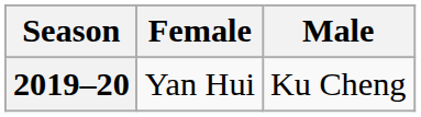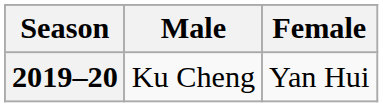 <table class="wikitable">
 <tr>
 <th scope="col">Season</th>
+<th scope="col">Male</th>
 <th scope="col">Female</th>
-<th scope="col">Male</th>
 </tr>
 <tr>
 <th scope="row">2019–20</th>
+<td>Ku Cheng</td>
 <td>Yan Hui</td>
-<td>Ku Cheng</td>
 </tr>
 </table>
